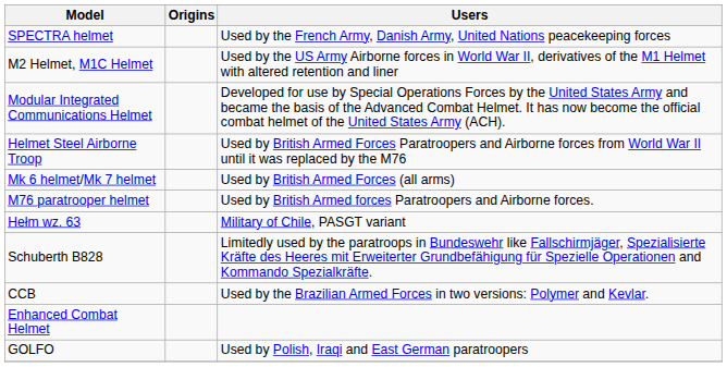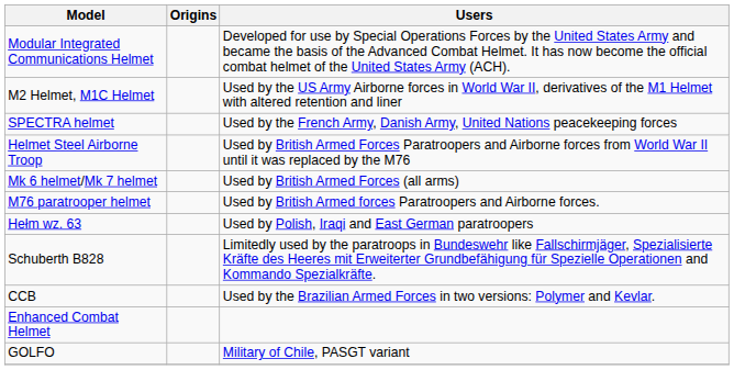 <table class="wikitable sortable">
 <tr bgcolor=cccccc>
 <th>Model</th>
 <th>Origins</th>
 <th>Users</th>
 </tr>
 <tr>
-<td><a href='#'>SPECTRA helmet</a></td>
+<td><a href='#'>Modular Integrated Communications Helmet</a></td>
 <td></td>
-<td>Used by the <a href='#'>French Army</a>, <a href='#'>Danish Army</a>, <a href='#'>United Nations</a> peacekeeping forces</td>
+<td>Developed for use by Special Operations Forces by the <a href='#'>United States Army</a> and became the basis of the Advanced Combat Helmet. It has now become the official combat helmet of the <a href='#'>United States Army</a> (ACH).</td>
 </tr>
 <tr>
 <td>M2 Helmet, <a href='#'>M1C Helmet</a></td>
 <td></td>
 <td>Used by the <a href='#'>US Army</a> Airborne forces in <a href='#'>World War II</a>, derivatives of the <a href='#'>M1 Helmet</a> with altered retention and liner</td>
 </tr>
 <tr>
-<td><a href='#'>Modular Integrated Communications Helmet</a></td>
+<td><a href='#'>SPECTRA helmet</a></td>
 <td></td>
-<td>Developed for use by Special Operations Forces by the <a href='#'>United States Army</a> and became the basis of the Advanced Combat Helmet. It has now become the official combat helmet of the <a href='#'>United States Army</a> (ACH).</td>
+<td>Used by the <a href='#'>French Army</a>, <a href='#'>Danish Army</a>, <a href='#'>United Nations</a> peacekeeping forces</td>
 </tr>
 <tr>
 <td><a href='#'>Helmet Steel Airborne Troop</a></td>
 <td></td>
 <td>Used by <a href='#'>British Armed Forces</a> Paratroopers and Airborne forces from <a href='#'>World War II</a> until it was replaced by the M76</td>
 </tr>
 <tr>
 <td><a href='#'>Mk 6 helmet</a>/<a href='#'>Mk 7 helmet</a></td>
 <td></td>
 <td>Used by <a href='#'>British Armed Forces</a> (all arms)</td>
 </tr>
 <tr>
 <td><a href='#'>M76 paratrooper helmet</a></td>
 <td></td>
 <td>Used by <a href='#'>British Armed forces</a> Paratroopers and Airborne forces.</td>
 </tr>
 <tr>
 <td><a href='#'>Hełm wz. 63</a></td>
 <td></td>
-<td><a href='#'>Military of Chile</a>, PASGT variant</td>
+<td>Used by <a href='#'>Polish</a>, <a href='#'>Iraqi</a> and <a href='#'>East German</a> paratroopers</td>
 </tr>
 <tr>
 <td>Schuberth B828</td>
 <td></td>
 <td>Limitedly used by the paratroops in <a href='#'>Bundeswehr</a> like <a href='#'>Fallschirmjäger</a>, <a href='#'>Spezialisierte Kräfte des Heeres mit Erweiterter Grundbefähigung für Spezielle Operationen</a> and <a href='#'>Kommando Spezialkräfte</a>.</td>
 </tr>
 <tr>
 <td>CCB</td>
 <td></td>
 <td>Used by the <a href='#'>Brazilian Armed Forces</a> in two versions: <a href='#'>Polymer</a> and <a href='#'>Kevlar</a>.</td>
 </tr>
 <tr>
 <td><a href='#'>Enhanced Combat Helmet</a></td>
 <td></td>
 <td></td>
 </tr>
 <tr>
 <td>GOLFO</td>
 <td></td>
-<td>Used by <a href='#'>Polish</a>, <a href='#'>Iraqi</a> and <a href='#'>East German</a> paratroopers</td>
+<td><a href='#'>Military of Chile</a>, PASGT variant</td>
 </tr>
 <tr>
 </tr>
 </table>
